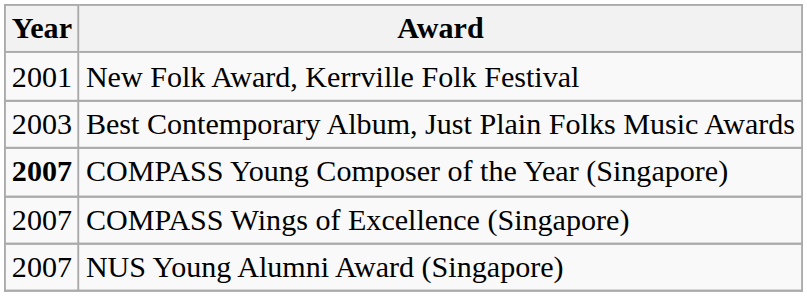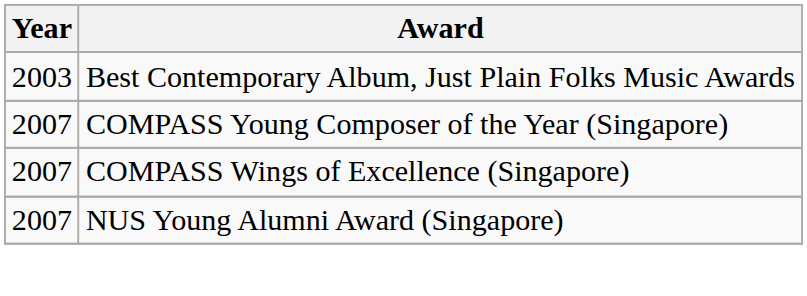 <table class="wikitable">
 <tr>
 <th>Year</th>
 <th>Award</th>
-</tr>
-<tr>
-<td>2001</td>
-<td>New Folk Award, Kerrville Folk Festival</td>
 </tr>
 <tr>
 </tr>
 <tr>
 <td>2003</td>
 <td>Best Contemporary Album, Just Plain Folks Music Awards</td>
 </tr>
 <tr>
 </tr>
 <tr>
-<td><strong>2007</strong></td>
+<td>2007</td>
 <td>COMPASS Young Composer of the Year (Singapore)</td>
 </tr>
 <tr>
 </tr>
 <tr>
 <td>2007</td>
 <td>COMPASS Wings of Excellence (Singapore)</td>
 </tr>
 <tr>
 </tr>
 <tr>
 <td>2007</td>
 <td>NUS Young Alumni Award (Singapore)</td>
 </tr>
 <tr>
 </tr>
 </table>
